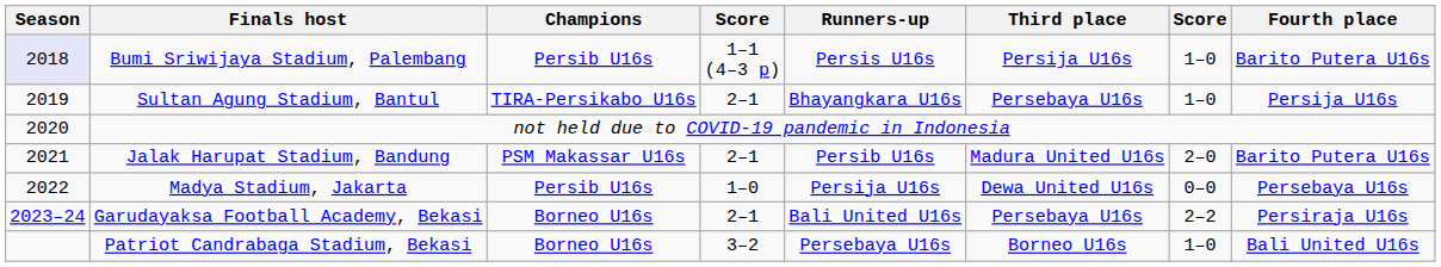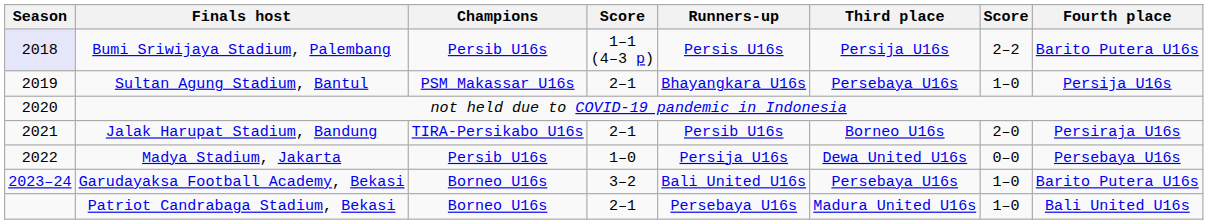 <table class="wikitable" style="text-align: center; white-space: nowrap;">
 <tr>
 <th>Season</th>
 <th>Finals host</th>
 <th>Champions</th>
 <th>Score</th>
 <th>Runners-up</th>
 <th>Third place</th>
 <th>Score</th>
 <th>Fourth place</th>
 </tr>
 <tr>
 <td style="background: lavender;">2018</td>
 <td><a href='#'>Bumi Sriwijaya Stadium</a>, <a href='#'>Palembang</a></td>
 <td><a href='#'>Persib U16s</a></td>
 <td>1–1<br>(4–3 <a href='#'>p</a>)</td>
 <td><a href='#'>Persis U16s</a></td>
 <td><a href='#'>Persija U16s</a></td>
-<td>1–0</td>
+<td>2–2<br></td>
 <td><a href='#'>Barito Putera U16s</a></td>
 </tr>
 <tr>
 <td>2019</td>
 <td><a href='#'>Sultan Agung Stadium</a>, <a href='#'>Bantul</a></td>
-<td><a href='#'>TIRA-Persikabo U16s</a></td>
+<td><a href='#'>PSM Makassar U16s</a></td>
 <td>2–1</td>
 <td><a href='#'>Bhayangkara U16s</a></td>
 <td><a href='#'>Persebaya U16s</a></td>
 <td>1–0</td>
 <td><a href='#'>Persija U16s</a></td>
 </tr>
 <tr>
 <td>2020</td>
 <td colspan="7"><em>not held due to <a href='#'>COVID-19 pandemic in Indonesia</a></em></td>
 </tr>
 <tr>
 <td>2021</td>
 <td><a href='#'>Jalak Harupat Stadium</a>, <a href='#'>Bandung</a></td>
-<td><a href='#'>PSM Makassar U16s</a></td>
+<td><a href='#'>TIRA-Persikabo U16s</a></td>
 <td>2–1</td>
 <td><a href='#'>Persib U16s</a></td>
-<td><a href='#'>Madura United U16s</a></td>
+<td><a href='#'>Borneo U16s</a></td>
 <td>2–0</td>
-<td><a href='#'>Barito Putera U16s</a></td>
+<td><a href='#'>Persiraja U16s</a></td>
 </tr>
 <tr>
 <td>2022</td>
 <td><a href='#'>Madya Stadium</a>, <a href='#'>Jakarta</a></td>
 <td><a href='#'>Persib U16s</a></td>
 <td>1–0</td>
 <td><a href='#'>Persija U16s</a></td>
 <td><a href='#'>Dewa United U16s</a></td>
 <td>0–0<br></td>
 <td><a href='#'>Persebaya U16s</a></td>
 </tr>
 <tr>
 <td><a href='#'>2023–24</a></td>
 <td><a href='#'>Garudayaksa Football Academy</a>, <a href='#'>Bekasi</a></td>
 <td><a href='#'>Borneo U16s</a></td>
-<td>2–1</td>
+<td>3–2</td>
 <td><a href='#'>Bali United U16s</a></td>
 <td><a href='#'>Persebaya U16s</a></td>
-<td>2–2<br></td>
-<td><a href='#'>Persiraja U16s</a></td>
+<td>1–0</td>
+<td><a href='#'>Barito Putera U16s</a></td>
 </tr>
 <tr>
 <td></td>
 <td><a href='#'>Patriot Candrabaga Stadium</a>, <a href='#'>Bekasi</a></td>
 <td><a href='#'>Borneo U16s</a></td>
-<td>3–2</td>
+<td>2–1</td>
 <td><a href='#'>Persebaya U16s</a></td>
-<td><a href='#'>Borneo U16s</a></td>
+<td><a href='#'>Madura United U16s</a></td>
 <td>1–0</td>
 <td><a href='#'>Bali United U16s</a></td>
 </tr>
 </table>
